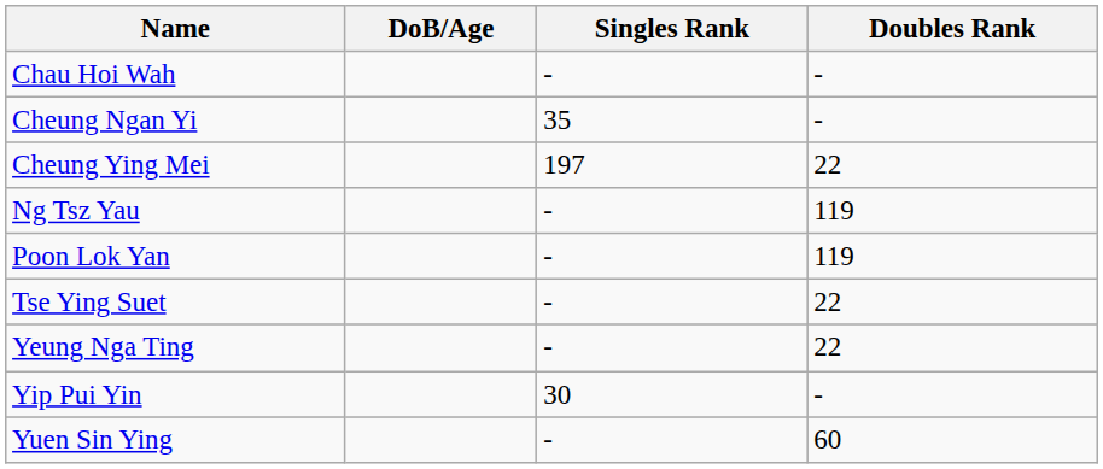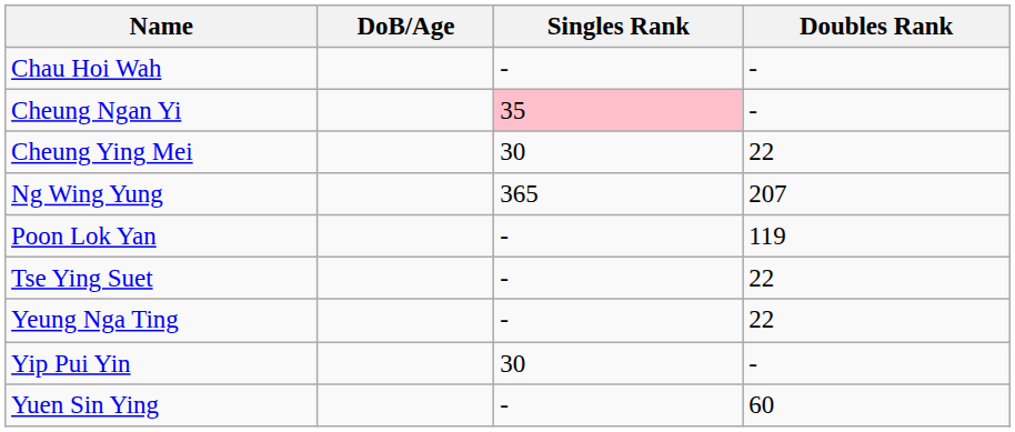 <table class="wikitable"  style="width:600px; font-size:95%;">
 <tr>
 <th align="left">Name</th>
 <th align="left">DoB/Age</th>
 <th align="left">Singles Rank</th>
 <th align="left">Doubles Rank</th>
 </tr>
 <tr>
 <td><a href='#'>Chau Hoi Wah</a></td>
 <td></td>
 <td>-</td>
 <td>-</td>
 </tr>
 <tr>
 <td><a href='#'>Cheung Ngan Yi</a></td>
 <td></td>
-<td>35</td>
+<td style="background: pink;">35</td>
 <td>-</td>
 </tr>
 <tr>
 <td><a href='#'>Cheung Ying Mei</a></td>
 <td></td>
-<td>197</td>
+<td>30</td>
 <td>22</td>
 </tr>
 <tr>
-<td><a href='#'>Ng Tsz Yau</a></td>
+<td><a href='#'>Ng Wing Yung</a></td>
 <td></td>
-<td>-</td>
-<td>119</td>
+<td>365</td>
+<td>207</td>
 </tr>
 <tr>
 <td><a href='#'>Poon Lok Yan</a></td>
 <td></td>
 <td>-</td>
 <td>119</td>
 </tr>
 <tr>
 <td><a href='#'>Tse Ying Suet</a></td>
 <td></td>
 <td>-</td>
 <td>22</td>
 </tr>
 <tr>
 <td><a href='#'>Yeung Nga Ting</a></td>
 <td></td>
 <td>-</td>
 <td>22</td>
 </tr>
 <tr>
 <td><a href='#'>Yip Pui Yin</a></td>
 <td></td>
 <td>30</td>
 <td>-</td>
 </tr>
 <tr>
 <td><a href='#'>Yuen Sin Ying</a></td>
 <td></td>
 <td>-</td>
 <td>60</td>
 </tr>
 </table>
